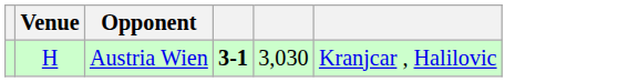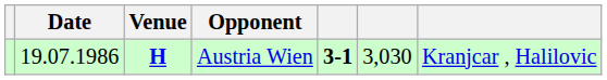 <table class="wikitable" Style="text-align: center">
 <tr>
 <th></th>
+<th>Date</th>
 <th>Venue</th>
 <th>Opponent</th>
 <th></th>
 <th></th>
 <th></th>
 </tr>
 <tr style="background:#cfc">
 <td></td>
-<td><a href='#'>H</a></td>
+<td>19.07.1986</td>
+<td><strong><a href='#'>H</a></strong></td>
 <td align="left"><a href='#'>Austria Wien</a></td>
 <td><strong>3-1</strong></td>
 <td align="right">3,030</td>
 <td align="left"><a href='#'>Kranjcar</a> , <a href='#'>Halilovic</a>  </td>
 </tr>
 </table>
